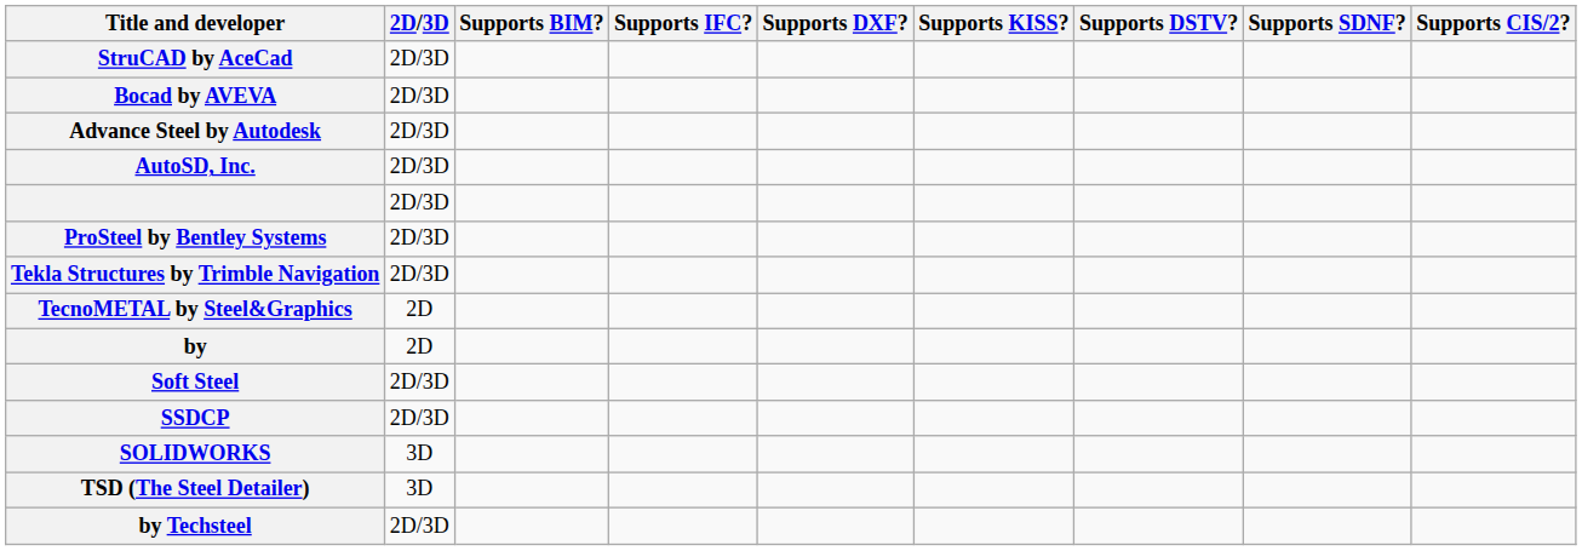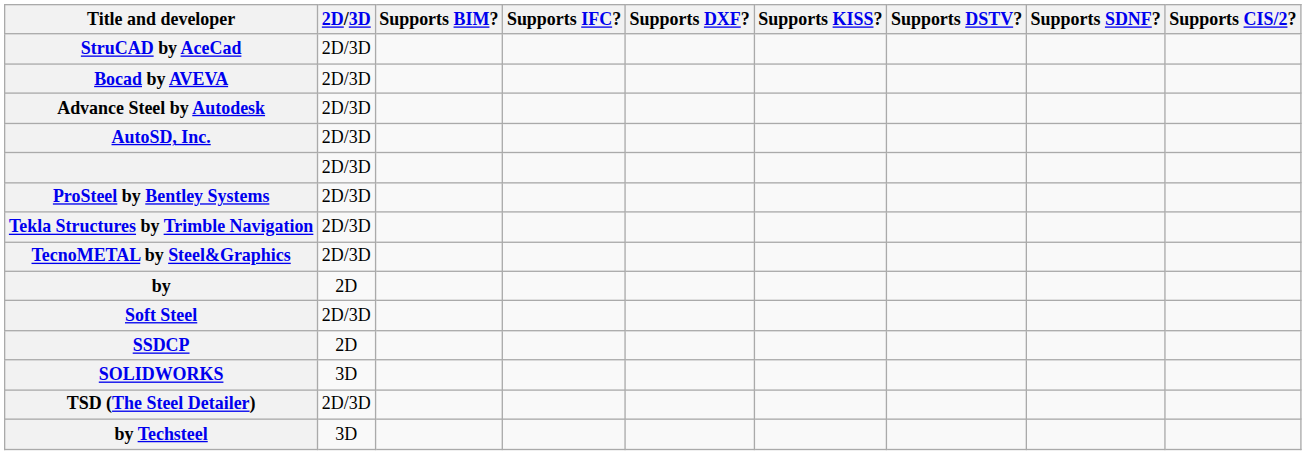 <table class="wikitable sortable" style="text-align: center; font-size: 85%; table-layout: fixed;">
 <tr>
 <th>Title and developer</th>
 <th><a href='#'>2D</a>/<a href='#'>3D</a></th>
 <th>Supports <a href='#'>BIM</a>?</th>
 <th>Supports <a href='#'>IFC</a>?</th>
 <th>Supports <a href='#'>DXF</a>?</th>
 <th>Supports <a href='#'>KISS</a>?</th>
 <th>Supports <a href='#'>DSTV</a>?</th>
 <th>Supports <a href='#'>SDNF</a>?</th>
 <th>Supports <a href='#'>CIS/2</a>?</th>
 </tr>
 <tr>
 <th> <a href='#'>StruCAD</a> by <a href='#'>AceCad</a></th>
 <td>2D/3D</td>
 <td></td>
 <td></td>
 <td></td>
 <td></td>
 <td></td>
 <td></td>
 <td></td>
 </tr>
 <tr>
 <th> <a href='#'>Bocad</a> by <a href='#'>AVEVA</a></th>
 <td>2D/3D</td>
 <td></td>
 <td></td>
 <td></td>
 <td></td>
 <td></td>
 <td></td>
 <td></td>
 </tr>
 <tr>
 <th> Advance Steel by <a href='#'>Autodesk</a></th>
 <td>2D/3D</td>
 <td></td>
 <td></td>
 <td></td>
 <td></td>
 <td></td>
 <td></td>
 <td></td>
 </tr>
 <tr>
 <th> <a href='#'>AutoSD, Inc.</a></th>
 <td>2D/3D</td>
 <td></td>
 <td></td>
 <td></td>
 <td></td>
 <td></td>
 <td></td>
 <td></td>
 </tr>
 <tr>
 <th> </th>
 <td>2D/3D</td>
 <td></td>
 <td></td>
 <td></td>
 <td></td>
 <td></td>
 <td></td>
 <td></td>
 </tr>
 <tr>
 <th> <a href='#'>ProSteel</a> by <a href='#'>Bentley Systems</a></th>
 <td>2D/3D</td>
 <td></td>
 <td></td>
 <td></td>
 <td></td>
 <td></td>
 <td></td>
 <td></td>
 </tr>
 <tr>
 <th> <a href='#'>Tekla Structures</a> by <a href='#'>Trimble Navigation</a></th>
 <td>2D/3D</td>
 <td></td>
 <td></td>
 <td></td>
 <td></td>
 <td></td>
 <td></td>
 <td></td>
 </tr>
 <tr>
 <th> <a href='#'>TecnoMETAL</a> by <a href='#'>Steel&Graphics</a></th>
-<td>2D</td>
+<td>2D/3D</td>
 <td></td>
 <td></td>
 <td></td>
 <td></td>
 <td></td>
 <td></td>
 <td></td>
 </tr>
 <tr>
 <th> by </th>
 <td>2D</td>
 <td></td>
 <td></td>
 <td></td>
 <td></td>
 <td></td>
 <td></td>
 <td></td>
 </tr>
 <tr>
 <th> <a href='#'>Soft Steel</a></th>
 <td>2D/3D</td>
 <td></td>
 <td></td>
 <td></td>
 <td></td>
 <td></td>
 <td></td>
 <td></td>
 </tr>
 <tr>
 <th> <a href='#'>SSDCP</a></th>
-<td>2D/3D</td>
+<td>2D</td>
 <td></td>
 <td></td>
 <td></td>
 <td></td>
 <td></td>
 <td></td>
 <td></td>
 </tr>
 <tr>
 <th> <a href='#'>SOLIDWORKS</a></th>
 <td>3D</td>
 <td></td>
 <td></td>
 <td></td>
 <td></td>
 <td></td>
 <td></td>
 <td></td>
 </tr>
 <tr>
 <th> TSD (<a href='#'>The Steel Detailer</a>)</th>
-<td>3D</td>
+<td>2D/3D</td>
 <td></td>
 <td></td>
 <td></td>
 <td></td>
 <td></td>
 <td></td>
 <td></td>
 </tr>
 <tr>
 <th> by <a href='#'>Techsteel</a></th>
-<td>2D/3D</td>
+<td>3D</td>
 <td></td>
 <td></td>
 <td></td>
 <td></td>
 <td></td>
 <td></td>
 <td></td>
 </tr>
 </table>
